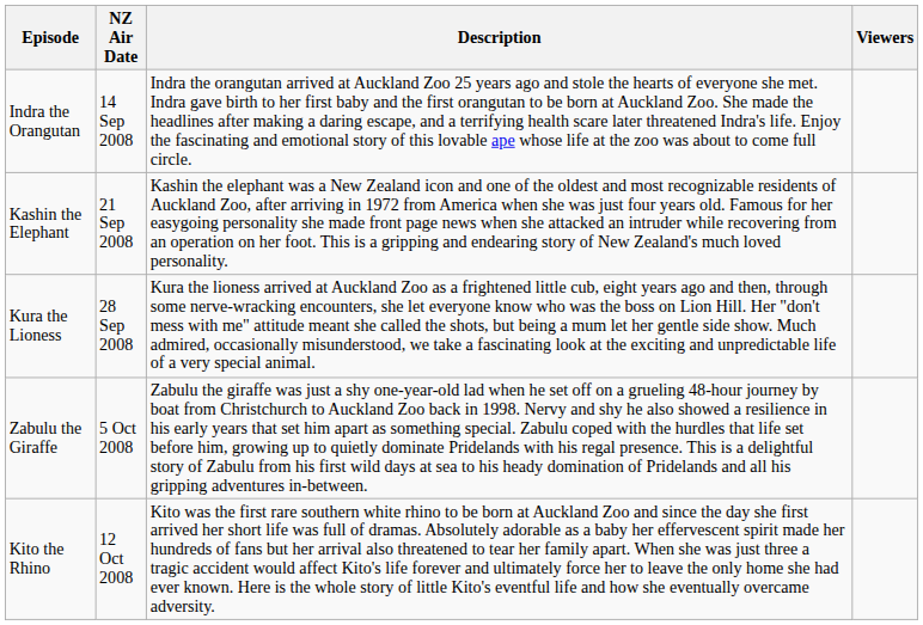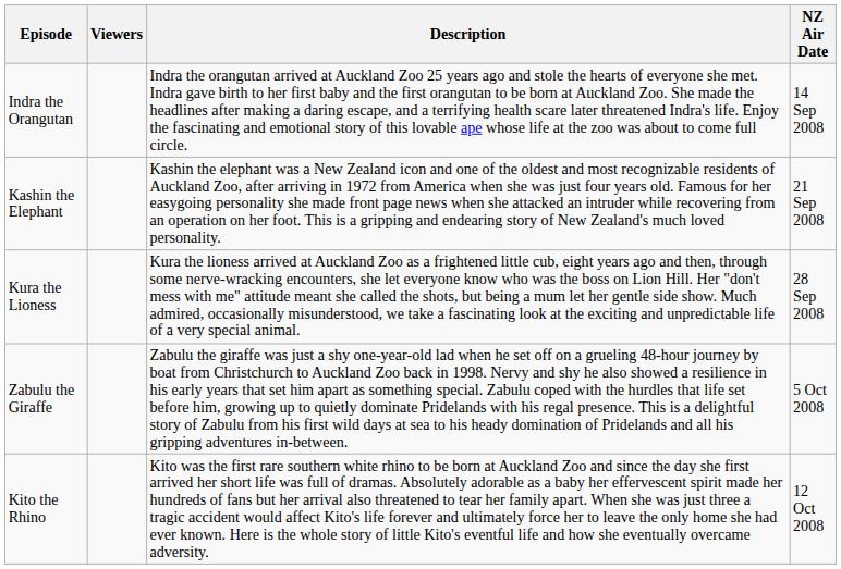 <table class="wikitable">
 <tr>
 <th>Episode</th>
+<th>Viewers</th>
+<th>Description</th>
 <th>NZ Air Date</th>
-<th>Description</th>
-<th>Viewers</th>
 </tr>
 <tr>
 <td>Indra the Orangutan</td>
+<td></td>
+<td>Indra the orangutan arrived at Auckland Zoo 25 years ago and stole the hearts of everyone she met. Indra gave birth to her first baby and the first orangutan to be born at Auckland Zoo. She made the headlines after making a daring escape, and a terrifying health scare later threatened Indra's life. Enjoy the fascinating and emotional story of this lovable <a href='#'>ape</a> whose life at the zoo was about to come full circle.</td>
 <td>14 Sep 2008</td>
-<td>Indra the orangutan arrived at Auckland Zoo 25 years ago and stole the hearts of everyone she met. Indra gave birth to her first baby and the first orangutan to be born at Auckland Zoo. She made the headlines after making a daring escape, and a terrifying health scare later threatened Indra's life. Enjoy the fascinating and emotional story of this lovable <a href='#'>ape</a> whose life at the zoo was about to come full circle.</td>
-<td></td>
 </tr>
 <tr>
 <td>Kashin the Elephant</td>
+<td></td>
+<td>Kashin the elephant was a New Zealand icon and one of the oldest and most recognizable residents of Auckland Zoo, after arriving in 1972 from America when she was just four years old. Famous for her easygoing personality she made front page news when she attacked an intruder while recovering from an operation on her foot. This is a gripping and endearing story of New Zealand's much loved personality.</td>
 <td>21 Sep 2008</td>
-<td>Kashin the elephant was a New Zealand icon and one of the oldest and most recognizable residents of Auckland Zoo, after arriving in 1972 from America when she was just four years old. Famous for her easygoing personality she made front page news when she attacked an intruder while recovering from an operation on her foot. This is a gripping and endearing story of New Zealand's much loved personality.</td>
-<td></td>
 </tr>
 <tr>
 <td>Kura the Lioness</td>
+<td></td>
+<td>Kura the lioness arrived at Auckland Zoo as a frightened little cub, eight years ago and then, through some nerve-wracking encounters, she let everyone know who was the boss on Lion Hill. Her "don't mess with me" attitude meant she called the shots, but being a mum let her gentle side show. Much admired, occasionally misunderstood, we take a fascinating look at the exciting and unpredictable life of a very special animal.</td>
 <td>28 Sep 2008</td>
-<td>Kura the lioness arrived at Auckland Zoo as a frightened little cub, eight years ago and then, through some nerve-wracking encounters, she let everyone know who was the boss on Lion Hill. Her "don't mess with me" attitude meant she called the shots, but being a mum let her gentle side show. Much admired, occasionally misunderstood, we take a fascinating look at the exciting and unpredictable life of a very special animal.</td>
-<td></td>
 </tr>
 <tr>
 <td>Zabulu the Giraffe</td>
+<td></td>
+<td>Zabulu the giraffe was just a shy one-year-old lad when he set off on a grueling 48-hour journey by boat from Christchurch to Auckland Zoo back in 1998. Nervy and shy he also showed a resilience in his early years that set him apart as something special. Zabulu coped with the hurdles that life set before him, growing up to quietly dominate Pridelands with his regal presence. This is a delightful story of Zabulu from his first wild days at sea to his heady domination of Pridelands and all his gripping adventures in-between.</td>
 <td>5 Oct 2008</td>
-<td>Zabulu the giraffe was just a shy one-year-old lad when he set off on a grueling 48-hour journey by boat from Christchurch to Auckland Zoo back in 1998. Nervy and shy he also showed a resilience in his early years that set him apart as something special. Zabulu coped with the hurdles that life set before him, growing up to quietly dominate Pridelands with his regal presence. This is a delightful story of Zabulu from his first wild days at sea to his heady domination of Pridelands and all his gripping adventures in-between.</td>
-<td></td>
 </tr>
 <tr>
 <td>Kito the Rhino</td>
+<td></td>
+<td>Kito was the first rare southern white rhino to be born at Auckland Zoo and since the day she first arrived her short life was full of dramas. Absolutely adorable as a baby her effervescent spirit made her hundreds of fans but her arrival also threatened to tear her family apart. When she was just three a tragic accident would affect Kito's life forever and ultimately force her to leave the only home she had ever known. Here is the whole story of little Kito's eventful life and how she eventually overcame adversity.</td>
 <td>12 Oct 2008</td>
-<td>Kito was the first rare southern white rhino to be born at Auckland Zoo and since the day she first arrived her short life was full of dramas. Absolutely adorable as a baby her effervescent spirit made her hundreds of fans but her arrival also threatened to tear her family apart. When she was just three a tragic accident would affect Kito's life forever and ultimately force her to leave the only home she had ever known. Here is the whole story of little Kito's eventful life and how she eventually overcame adversity.</td>
-<td></td>
 </tr>
 </table>
